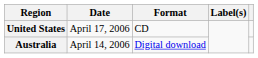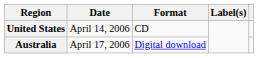 <table class="wikitable plainrowheaders">
 <tr>
 <th scope="col">Region</th>
 <th scope="col">Date</th>
 <th scope="col">Format</th>
 <th scope="col">Label(s)</th>
 <th scope="col"></th>
 </tr>
 <tr>
 <th scope="row">United States</th>
-<td>April 17, 2006</td>
+<td>April 14, 2006</td>
 <td>CD</td>
 <td rowspan="2"></td>
 <td></td>
 </tr>
 <tr>
 <th scope="row">Australia</th>
-<td>April 14, 2006</td>
+<td>April 17, 2006</td>
 <td><a href='#'>Digital download</a></td>
 <td></td>
 </tr>
 </table>
